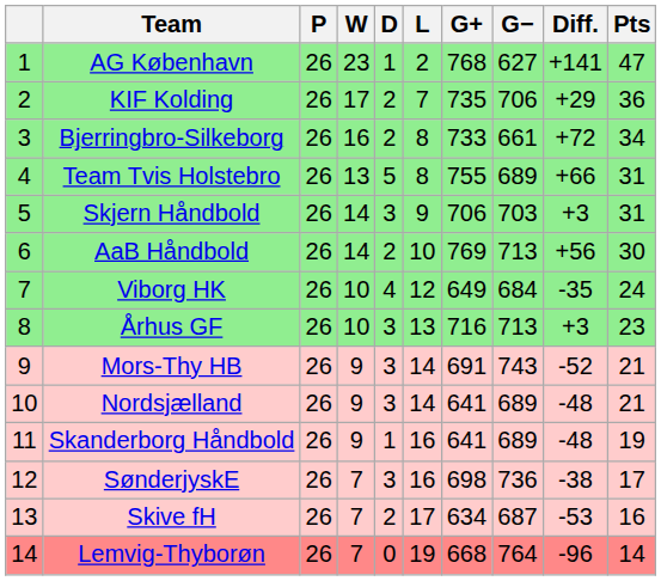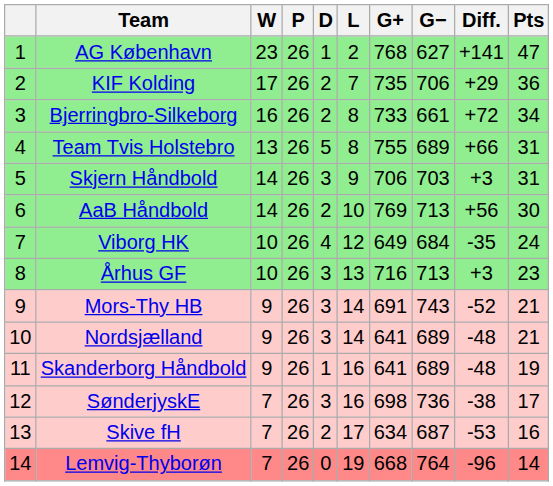 <table class="wikitable sortable" style="text-align: center;">
 <tr>
 <th align="center"></th>
 <th align="center">Team</th>
+<th align="center">W</th>
 <th align="center">P</th>
-<th align="center">W</th>
 <th align="center">D</th>
 <th align="center">L</th>
 <th align="center">G+</th>
 <th align="center">G−</th>
 <th align="center">Diff.</th>
 <th align="center">Pts</th>
 </tr>
 <tr style="background: #90EE90;">
 <td>1</td>
 <td><a href='#'>AG København</a></td>
+<td>23</td>
 <td>26</td>
-<td>23</td>
 <td>1</td>
 <td>2</td>
 <td>768</td>
 <td>627</td>
 <td>+141</td>
 <td>47</td>
 </tr>
 <tr style="background: #90EE90;">
 <td>2</td>
 <td><a href='#'>KIF Kolding</a></td>
+<td>17</td>
 <td>26</td>
-<td>17</td>
 <td>2</td>
 <td>7</td>
 <td>735</td>
 <td>706</td>
 <td>+29</td>
 <td>36</td>
 </tr>
 <tr style="background: #90EE90;">
 <td>3</td>
 <td><a href='#'>Bjerringbro-Silkeborg</a></td>
+<td>16</td>
 <td>26</td>
-<td>16</td>
 <td>2</td>
 <td>8</td>
 <td>733</td>
 <td>661</td>
 <td>+72</td>
 <td>34</td>
 </tr>
 <tr style="background: #90EE90;">
 <td>4</td>
 <td><a href='#'>Team Tvis Holstebro</a></td>
+<td>13</td>
 <td>26</td>
-<td>13</td>
 <td>5</td>
 <td>8</td>
 <td>755</td>
 <td>689</td>
 <td>+66</td>
 <td>31</td>
 </tr>
 <tr style="background: #90EE90;">
 <td>5</td>
 <td><a href='#'>Skjern Håndbold</a></td>
+<td>14</td>
 <td>26</td>
-<td>14</td>
 <td>3</td>
 <td>9</td>
 <td>706</td>
 <td>703</td>
 <td>+3</td>
 <td>31</td>
 </tr>
 <tr style="background: #90EE90;">
 <td>6</td>
 <td><a href='#'>AaB Håndbold</a></td>
+<td>14</td>
 <td>26</td>
-<td>14</td>
 <td>2</td>
 <td>10</td>
 <td>769</td>
 <td>713</td>
 <td>+56</td>
 <td>30</td>
 </tr>
 <tr style="background: #90EE90;">
 <td>7</td>
 <td><a href='#'>Viborg HK</a></td>
+<td>10</td>
 <td>26</td>
-<td>10</td>
 <td>4</td>
 <td>12</td>
 <td>649</td>
 <td>684</td>
 <td>-35</td>
 <td>24</td>
 </tr>
 <tr style="background: #90EE90;">
 <td>8</td>
 <td><a href='#'>Århus GF</a></td>
+<td>10</td>
 <td>26</td>
-<td>10</td>
 <td>3</td>
 <td>13</td>
 <td>716</td>
 <td>713</td>
 <td>+3</td>
 <td>23</td>
 </tr>
 <tr style="background:#FFCCCC">
 <td>9</td>
 <td><a href='#'>Mors-Thy HB</a></td>
+<td>9</td>
 <td>26</td>
-<td>9</td>
 <td>3</td>
 <td>14</td>
 <td>691</td>
 <td>743</td>
 <td>-52</td>
 <td>21</td>
 </tr>
 <tr style="background:#FFCCCC">
 <td>10</td>
 <td><a href='#'>Nordsjælland</a></td>
+<td>9</td>
 <td>26</td>
-<td>9</td>
 <td>3</td>
 <td>14</td>
 <td>641</td>
 <td>689</td>
 <td>-48</td>
 <td>21</td>
 </tr>
 <tr style="background:#FFCCCC">
 <td>11</td>
 <td><a href='#'>Skanderborg Håndbold</a></td>
+<td>9</td>
 <td>26</td>
-<td>9</td>
 <td>1</td>
 <td>16</td>
 <td>641</td>
 <td>689</td>
 <td>-48</td>
 <td>19</td>
 </tr>
 <tr style="background:#FFCCCC">
 <td>12</td>
 <td><a href='#'>SønderjyskE</a></td>
+<td>7</td>
 <td>26</td>
-<td>7</td>
 <td>3</td>
 <td>16</td>
 <td>698</td>
 <td>736</td>
 <td>-38</td>
 <td>17</td>
 </tr>
 <tr style="background:#FFCCCC">
 <td>13</td>
 <td><a href='#'>Skive fH</a></td>
+<td>7</td>
 <td>26</td>
-<td>7</td>
 <td>2</td>
 <td>17</td>
 <td>634</td>
 <td>687</td>
 <td>-53</td>
 <td>16</td>
 </tr>
 <tr style="background:#FF8888">
 <td>14</td>
 <td><a href='#'>Lemvig-Thyborøn</a></td>
+<td>7</td>
 <td>26</td>
-<td>7</td>
 <td>0</td>
 <td>19</td>
 <td>668</td>
 <td>764</td>
 <td>-96</td>
 <td>14</td>
 </tr>
 </table>
